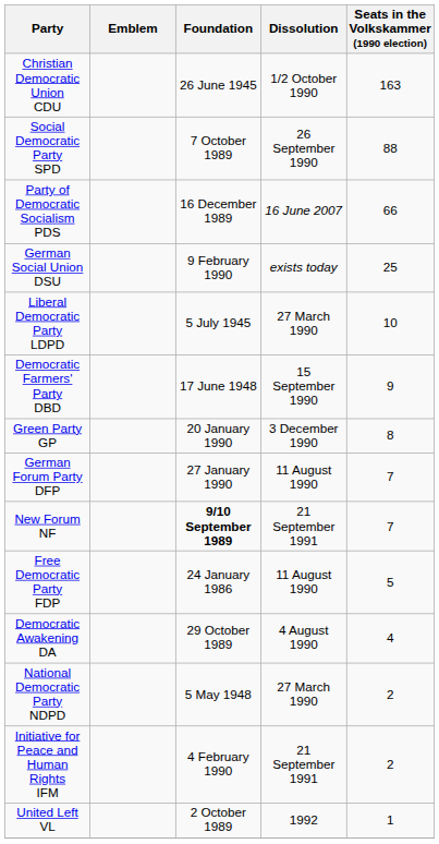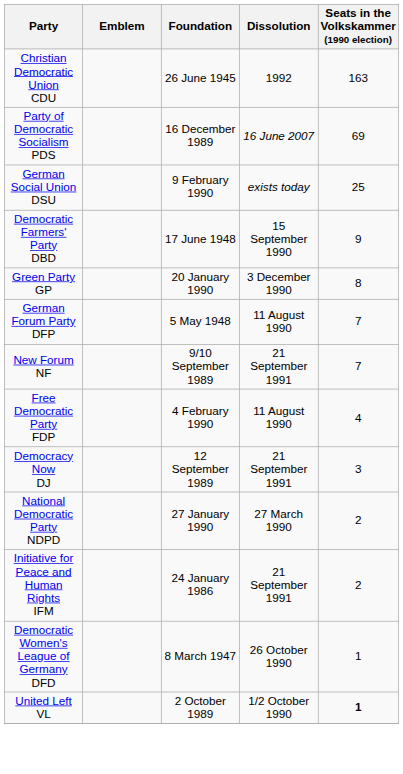 <table class="wikitable" style="text-align:center;">
 <tr style="background:#efefef;">
 <th style="width:100px;">Party</th>
 <th style="width:100px;">Emblem</th>
 <th style="width:100px; text-align:center;">Foundation</th>
 <th style="width:100px; text-align:center;">Dissolution</th>
 <th style="width:100px; text-align:center;">Seats in the Volkskammer <small>(1990 election)</small></th>
 </tr>
 <tr>
 <td><a href='#'>Christian Democratic Union</a><br>CDU</td>
 <td></td>
 <td>26 June 1945</td>
-<td>1/2 October 1990</td>
+<td>1992</td>
 <td>163</td>
-</tr>
-<tr>
-<td><a href='#'>Social Democratic Party</a><br>SPD</td>
-<td></td>
-<td>7 October 1989</td>
-<td>26 September 1990</td>
-<td>88</td>
 </tr>
 <tr>
 <td><a href='#'>Party of Democratic Socialism</a><br>PDS</td>
 <td></td>
 <td>16 December 1989</td>
 <td><em>16 June 2007</em></td>
-<td>66</td>
+<td>69</td>
 </tr>
 <tr>
 <td><a href='#'>German Social Union</a><br>DSU</td>
 <td></td>
 <td>9 February 1990</td>
 <td><em>exists today</em></td>
 <td>25</td>
-</tr>
-<tr>
-<td><a href='#'>Liberal Democratic Party</a><br>LDPD</td>
-<td></td>
-<td>5 July 1945</td>
-<td>27 March 1990</td>
-<td>10</td>
 </tr>
 <tr>
 <td><a href='#'>Democratic Farmers' Party</a><br>DBD</td>
 <td></td>
 <td>17 June 1948</td>
 <td>15 September 1990</td>
 <td>9</td>
 </tr>
 <tr>
 <td><a href='#'>Green Party</a><br>GP</td>
 <td></td>
 <td>20 January 1990</td>
 <td>3 December 1990</td>
 <td>8</td>
 </tr>
 <tr>
 <td><a href='#'>German Forum Party</a><br>DFP</td>
 <td></td>
-<td>27 January 1990</td>
+<td>5 May 1948</td>
 <td>11 August 1990</td>
 <td>7</td>
 </tr>
 <tr>
 <td><a href='#'>New Forum</a><br>NF</td>
 <td></td>
-<td><strong>9/10 September 1989</strong></td>
+<td>9/10 September 1989</td>
 <td>21 September 1991</td>
 <td>7</td>
 </tr>
 <tr>
 <td><a href='#'>Free Democratic Party</a><br>FDP</td>
 <td></td>
-<td>24 January 1986</td>
+<td>4 February 1990</td>
 <td>11 August 1990</td>
-<td>5</td>
+<td>4</td>
 </tr>
 <tr>
-<td><a href='#'>Democratic Awakening</a><br>DA</td>
+<td><a href='#'>Democracy Now</a><br>DJ</td>
 <td></td>
-<td>29 October 1989</td>
-<td>4 August 1990</td>
-<td>4</td>
+<td>12 September 1989</td>
+<td>21 September 1991</td>
+<td>3</td>
 </tr>
 <tr>
 <td><a href='#'>National Democratic Party</a><br>NDPD</td>
 <td></td>
-<td>5 May 1948</td>
+<td>27 January 1990</td>
 <td>27 March 1990</td>
 <td>2</td>
 </tr>
 <tr>
 <td><a href='#'>Initiative for Peace and Human Rights</a><br>IFM</td>
 <td></td>
-<td>4 February 1990</td>
+<td>24 January 1986</td>
 <td>21 September 1991</td>
 <td>2</td>
+</tr>
+<tr>
+<td><a href='#'>Democratic Women's League of Germany</a><br>DFD</td>
+<td></td>
+<td>8 March 1947</td>
+<td>26 October 1990</td>
+<td>1</td>
 </tr>
 <tr>
 <td><a href='#'>United Left</a><br>VL</td>
 <td></td>
 <td>2 October 1989</td>
-<td>1992</td>
-<td>1</td>
+<td>1/2 October 1990</td>
+<td><strong>1</strong></td>
 </tr>
 <tr>
 </tr>
 </table>
